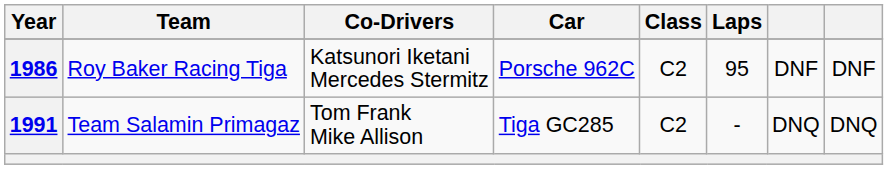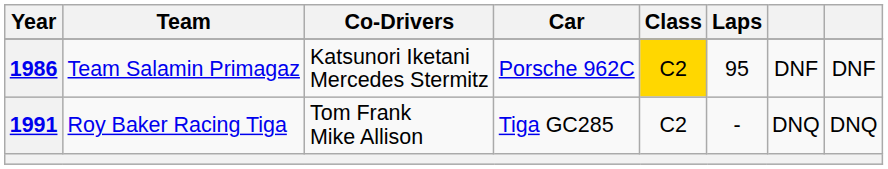 <table class="wikitable" style="text-align:center; font-size:90%">
 <tr>
 <th>Year</th>
 <th>Team</th>
 <th>Co-Drivers</th>
 <th>Car</th>
 <th>Class</th>
 <th>Laps</th>
 <th></th>
 <th></th>
 </tr>
 <tr>
 </tr>
 <tr>
 <th><a href='#'>1986</a></th>
-<td align="left"> <a href='#'>Roy Baker Racing Tiga</a></td>
+<td align="left"> <a href='#'>Team Salamin Primagaz</a></td>
 <td align="left"> Katsunori Iketani<br> Mercedes Stermitz</td>
 <td align="left"><a href='#'>Porsche 962C</a></td>
-<td>C2</td>
+<td style="background: gold;">C2</td>
 <td>95</td>
 <td>DNF</td>
 <td>DNF</td>
 </tr>
 <tr>
 <th><a href='#'>1991</a></th>
-<td align="left"> <a href='#'>Team Salamin Primagaz</a></td>
+<td align="left"> <a href='#'>Roy Baker Racing Tiga</a></td>
 <td align="left"> Tom Frank<br> Mike Allison</td>
 <td align="left"><a href='#'>Tiga</a> GC285</td>
 <td>C2</td>
 <td>-</td>
 <td>DNQ</td>
 <td>DNQ</td>
 </tr>
 <tr>
 <th colspan="8"></th>
 </tr>
 </table>
